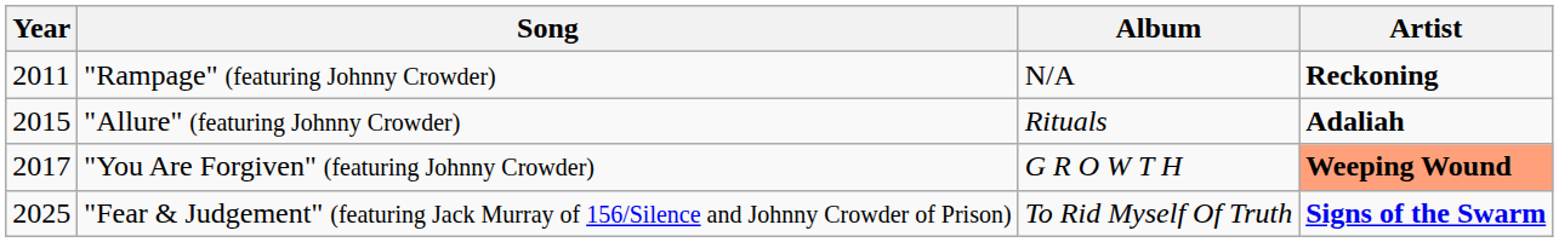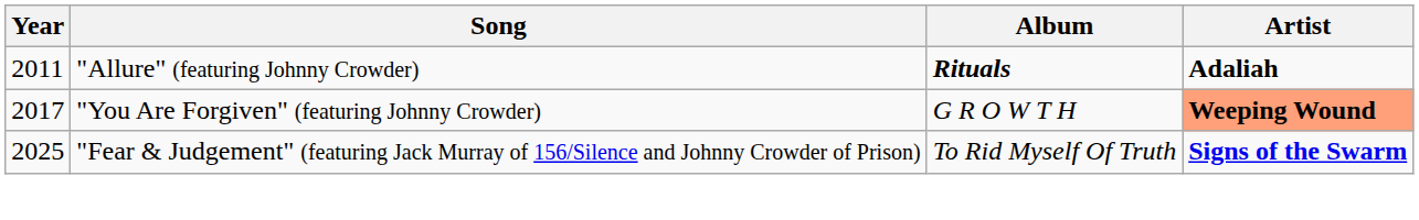 <table class="wikitable">
 <tr>
 <th>Year</th>
 <th>Song</th>
 <th>Album</th>
 <th>Artist</th>
 </tr>
 <tr>
 <td>2011</td>
-<td>"Rampage" <small>(featuring Johnny Crowder)</small></td>
-<td>N/A</td>
-<td><strong>Reckoning</strong></td>
-</tr>
-<tr>
-<td>2015</td>
 <td>"Allure" <small>(featuring Johnny Crowder)</small></td>
-<td><em>Rituals</em></td>
+<td><strong><em>Rituals</em></strong></td>
 <td><strong>Adaliah</strong></td>
 </tr>
 <tr>
 <td>2017</td>
 <td>"You Are Forgiven" <small>(featuring Johnny Crowder)</small></td>
 <td><em>G R O W T H</em></td>
 <td style="background: lightsalmon;"><strong>Weeping Wound</strong></td>
 </tr>
 <tr>
 <td>2025</td>
 <td>"Fear & Judgement" <small>(featuring Jack Murray of <a href='#'>156/Silence</a> and Johnny Crowder of Prison)</small></td>
 <td><em>To Rid Myself Of Truth</em></td>
 <td><strong><a href='#'>Signs of the Swarm</a></strong></td>
 </tr>
 </table>
